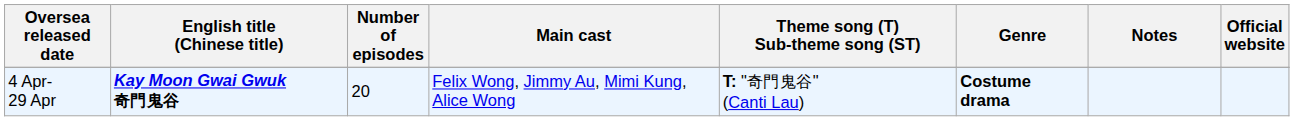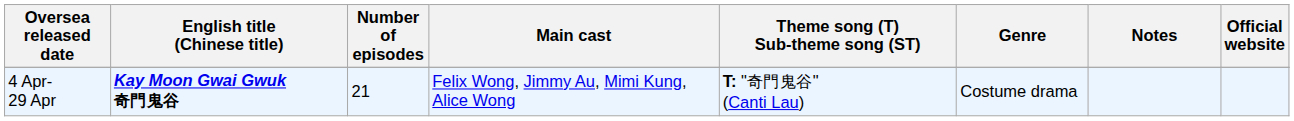 <table class="wikitable">
 <tr>
 <th align=center width=8% bgcolor="silver">Oversea <br> released date</th>
 <th align=center width=18% bgcolor="silver">English title <br> (Chinese title)</th>
 <th align=center width=5% bgcolor="silver">Number of episodes</th>
 <th align=center width=22% bgcolor="silver">Main cast</th>
 <th align=center width=18% bgcolor="silver">Theme song (T) <br>Sub-theme song (ST)</th>
 <th align=center width=10% bgcolor="silver">Genre</th>
 <th align=center width=10% bgcolor="silver">Notes</th>
 <th align=center width=1% bgcolor="silver">Official website</th>
 </tr>
 <tr>
 </tr>
 <tr ---- bgcolor="#ebf5ff">
 <td>4 Apr- <br> 29 Apr</td>
 <td><strong><em><a href='#'>Kay Moon Gwai Gwuk</a></em> <br> 奇門鬼谷</strong></td>
-<td>20</td>
+<td>21</td>
 <td><a href='#'>Felix Wong</a>, <a href='#'>Jimmy Au</a>, <a href='#'>Mimi Kung</a>, <a href='#'>Alice Wong</a></td>
 <td><strong>T:</strong> "奇門鬼谷" <br> (<a href='#'>Canti Lau</a>)</td>
-<td><strong>Costume drama</strong></td>
+<td>Costume drama</td>
 <td></td>
 <td></td>
 </tr>
 </table>
